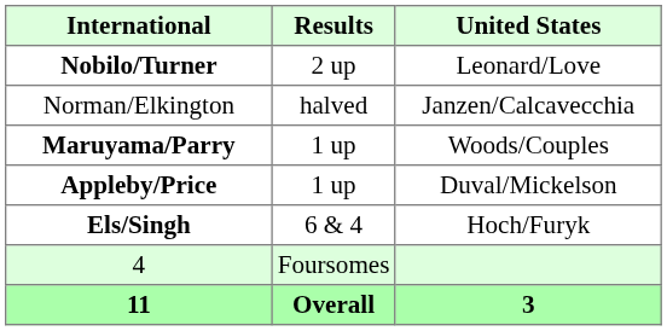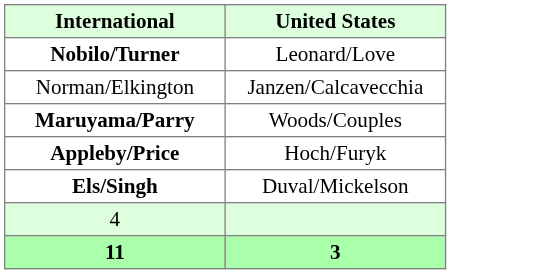 <table border="1" cellpadding="3" style="border-collapse:collapse; text-align:center;">
 <tr style="background:#ddffdd;">
 <th width=160>International</th>
-<th>Results</th>
 <th width=160>United States</th>
 </tr>
 <tr>
 <td><strong>Nobilo/Turner</strong></td>
-<td>2 up</td>
 <td>Leonard/Love</td>
 </tr>
 <tr>
 <td>Norman/Elkington</td>
-<td>halved</td>
 <td>Janzen/Calcavecchia</td>
 </tr>
 <tr>
 <td><strong>Maruyama/Parry</strong></td>
-<td>1 up</td>
 <td>Woods/Couples</td>
 </tr>
 <tr>
 <td><strong>Appleby/Price</strong></td>
-<td>1 up</td>
-<td>Duval/Mickelson</td>
+<td>Hoch/Furyk</td>
 </tr>
 <tr>
 <td><strong>Els/Singh</strong></td>
-<td>6 & 4</td>
-<td>Hoch/Furyk</td>
+<td>Duval/Mickelson</td>
 </tr>
 <tr style="background:#ddffdd;">
 <td>4</td>
-<td>Foursomes</td>
 <td></td>
 </tr>
 <tr style="background:#aaffaa;">
 <th>11</th>
-<th>Overall</th>
 <th>3</th>
 </tr>
 </table>
